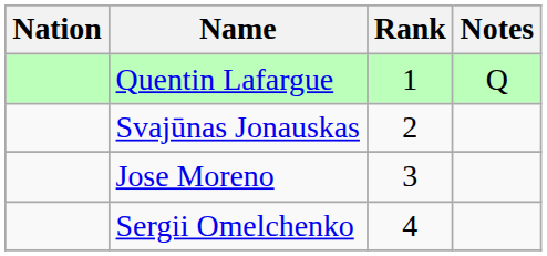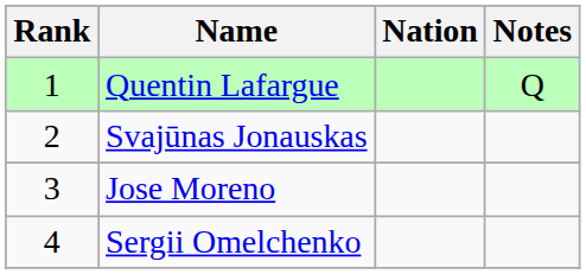 <table class="wikitable sortable" style="text-align:center">
 <tr>
+<th>Rank</th>
+<th>Name</th>
 <th>Nation</th>
-<th>Name</th>
-<th>Rank</th>
 <th>Notes</th>
 </tr>
 <tr bgcolor=bbffbb>
+<td>1</td>
+<td align=left><a href='#'>Quentin Lafargue</a></td>
 <td align=left></td>
-<td align=left><a href='#'>Quentin Lafargue</a></td>
-<td>1</td>
 <td>Q</td>
 </tr>
 <tr>
+<td>2</td>
+<td align=left><a href='#'>Svajūnas Jonauskas</a></td>
 <td align=left></td>
-<td align=left><a href='#'>Svajūnas Jonauskas</a></td>
-<td>2</td>
 <td></td>
 </tr>
 <tr>
+<td>3</td>
+<td align=left><a href='#'>Jose Moreno</a></td>
 <td align=left></td>
-<td align=left><a href='#'>Jose Moreno</a></td>
-<td>3</td>
 <td></td>
 </tr>
 <tr>
+<td>4</td>
+<td align=left><a href='#'>Sergii Omelchenko</a></td>
 <td align=left></td>
-<td align=left><a href='#'>Sergii Omelchenko</a></td>
-<td>4</td>
 <td></td>
 </tr>
 </table>
